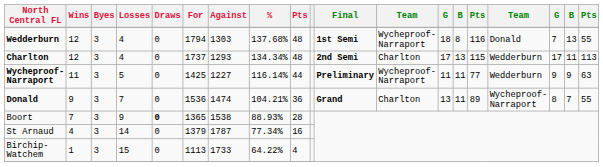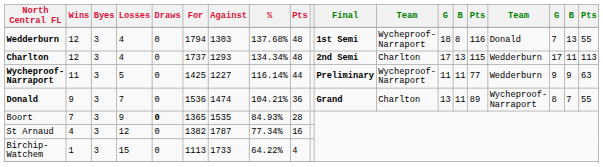 <table style="font-size: 85%; text-align: left;" class="wikitable">
 <tr>
 <th style="color:crimson">North Central  FL</th>
 <th style="color:crimson">Wins</th>
 <th style="color:crimson">Byes</th>
 <th style="color:crimson">Losses</th>
 <th style="color:crimson">Draws</th>
 <th style="color:crimson">For</th>
 <th style="color:crimson">Against</th>
 <th style="color:crimson">%</th>
 <th style="color:crimson">Pts</th>
 <th></th>
 <th style="color:green">Final</th>
 <th style="color:green">Team</th>
 <th style="color:green">G</th>
 <th style="color:green">B</th>
 <th style="color:green">Pts</th>
 <th style="color:green">Team</th>
 <th style="color:green">G</th>
 <th style="color:green">B</th>
 <th style="color:green">Pts</th>
 </tr>
 <tr>
 </tr>
 <tr>
 </tr>
 <tr>
 <td><strong>	Wedderburn	</strong></td>
 <td>12</td>
 <td>3</td>
 <td>4</td>
 <td>0</td>
 <td>1794</td>
 <td>1303</td>
 <td>137.68%</td>
 <td>48</td>
 <td></td>
 <td><strong>1st Semi</strong></td>
 <td>Wycheproof-Narraport</td>
 <td>18</td>
 <td>8</td>
 <td>116</td>
 <td>Donald</td>
 <td>7</td>
 <td>13</td>
 <td>55</td>
 </tr>
 <tr>
 <td><strong>	Charlton	</strong></td>
 <td>12</td>
 <td>3</td>
 <td>4</td>
 <td>0</td>
 <td>1737</td>
 <td>1293</td>
 <td>134.34%</td>
 <td>48</td>
 <td></td>
 <td><strong>2nd Semi</strong></td>
 <td>Charlton</td>
 <td>17</td>
 <td>13</td>
 <td>115</td>
 <td>Wedderburn</td>
 <td>17</td>
 <td>11</td>
 <td>113</td>
 </tr>
 <tr>
 <td><strong>	Wycheproof-Narraport	</strong></td>
 <td>11</td>
 <td>3</td>
 <td>5</td>
 <td>0</td>
 <td>1425</td>
 <td>1227</td>
 <td>116.14%</td>
 <td>44</td>
 <td></td>
 <td><strong>Preliminary</strong></td>
 <td>Wycheproof-Narraport</td>
 <td>11</td>
 <td>11</td>
 <td>77</td>
 <td>Wedderburn</td>
 <td>9</td>
 <td>9</td>
 <td>63</td>
 </tr>
 <tr>
 <td><strong>	Donald 	</strong></td>
 <td>9</td>
 <td>3</td>
 <td>7</td>
 <td>0</td>
 <td>1536</td>
 <td>1474</td>
 <td>104.21%</td>
 <td>36</td>
 <td></td>
 <td><strong>Grand</strong></td>
 <td>Charlton</td>
 <td>13</td>
 <td>11</td>
 <td>89</td>
 <td>Wycheproof-Narraport</td>
 <td>8</td>
 <td>7</td>
 <td>55</td>
 </tr>
 <tr>
 <td>Boort</td>
 <td>7</td>
 <td>3</td>
 <td>9</td>
 <td><strong>0</strong></td>
 <td>1365</td>
-<td>1538</td>
-<td>88.93%</td>
+<td>1535</td>
+<td>84.93%</td>
 <td>28</td>
 <td></td>
 </tr>
 <tr>
 <td>St Arnaud</td>
 <td>4</td>
 <td>3</td>
-<td>14</td>
+<td>12</td>
 <td>0</td>
-<td>1379</td>
+<td>1382</td>
 <td>1787</td>
 <td>77.34%</td>
 <td>16</td>
 <td></td>
 </tr>
 <tr>
 <td>Birchip-Watchem</td>
 <td>1</td>
 <td>3</td>
 <td>15</td>
 <td>0</td>
 <td>1113</td>
 <td>1733</td>
 <td>64.22%</td>
 <td>4</td>
 <td></td>
 </tr>
 <tr>
 </tr>
 </table>
